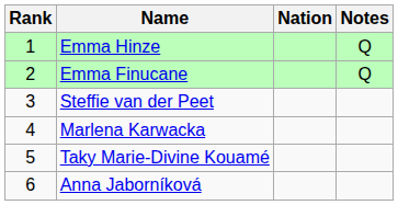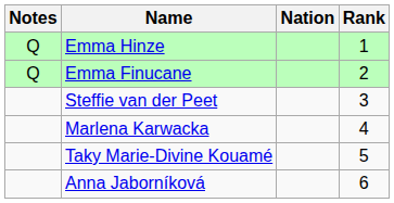 <table class="wikitable sortable" style="text-align:center">
 <tr>
-<th>Rank</th>
+<th>Notes</th>
 <th>Name</th>
 <th>Nation</th>
-<th>Notes</th>
+<th>Rank</th>
 </tr>
 <tr bgcolor=bbffbb>
-<td>1</td>
+<td>Q</td>
 <td align=left><a href='#'>Emma Hinze</a></td>
 <td align=left></td>
-<td>Q</td>
+<td>1</td>
 </tr>
 <tr bgcolor=bbffbb>
-<td>2</td>
+<td>Q</td>
 <td align=left><a href='#'>Emma Finucane</a></td>
 <td align=left></td>
-<td>Q</td>
+<td>2</td>
 </tr>
 <tr>
-<td>3</td>
+<td></td>
 <td align=left><a href='#'>Steffie van der Peet</a></td>
 <td align=left></td>
-<td></td>
+<td>3</td>
 </tr>
 <tr>
-<td>4</td>
+<td></td>
 <td align=left><a href='#'>Marlena Karwacka</a></td>
 <td align=left></td>
-<td></td>
+<td>4</td>
 </tr>
 <tr>
-<td>5</td>
+<td></td>
 <td align=left><a href='#'>Taky Marie-Divine Kouamé</a></td>
 <td align=left></td>
-<td></td>
+<td>5</td>
 </tr>
 <tr>
-<td>6</td>
+<td></td>
 <td align=left><a href='#'>Anna Jaborníková</a></td>
 <td align=left></td>
-<td></td>
+<td>6</td>
 </tr>
 </table>
